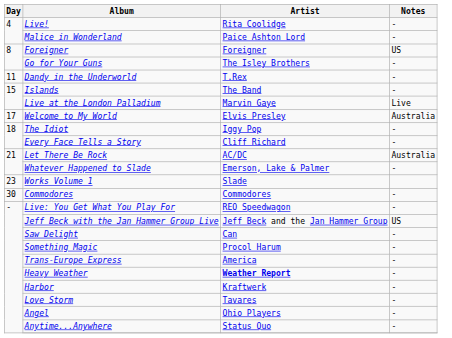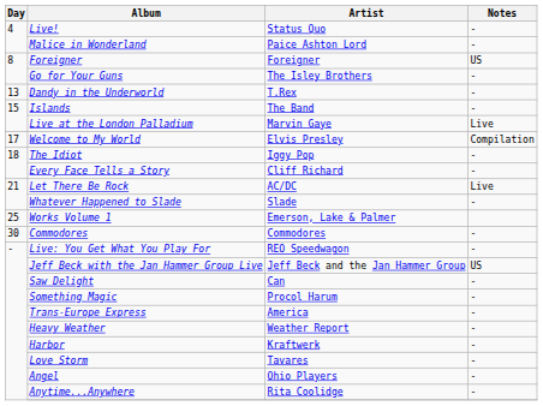 <table class="wikitable">
 <tr>
 <th>Day</th>
 <th>Album</th>
 <th>Artist</th>
 <th>Notes</th>
 </tr>
 <tr>
 <td rowspan="2" style="vertical-align:top;">4</td>
 <td><em><a href='#'>Live!</a></em></td>
-<td><a href='#'>Rita Coolidge</a></td>
+<td><a href='#'>Status Quo</a></td>
 <td>-</td>
 </tr>
 <tr>
 <td><em><a href='#'>Malice in Wonderland</a></em></td>
 <td><a href='#'>Paice Ashton Lord</a></td>
 <td>-</td>
 </tr>
 <tr>
 <td rowspan="2" style="vertical-align:top;">8</td>
 <td><em><a href='#'>Foreigner</a></em></td>
 <td><a href='#'>Foreigner</a></td>
 <td>US</td>
 </tr>
 <tr>
 <td><em><a href='#'>Go for Your Guns</a></em></td>
 <td><a href='#'>The Isley Brothers</a></td>
 <td>-</td>
 </tr>
 <tr>
-<td style="vertical-align:top;">11</td>
+<td style="vertical-align:top;">13</td>
 <td><em><a href='#'>Dandy in the Underworld</a></em></td>
 <td><a href='#'>T.Rex</a></td>
 <td>-</td>
 </tr>
 <tr>
 <td rowspan="2" style="vertical-align:top;">15</td>
 <td><em><a href='#'>Islands</a></em></td>
 <td><a href='#'>The Band</a></td>
 <td>-</td>
 </tr>
 <tr>
 <td><em><a href='#'>Live at the London Palladium</a></em></td>
 <td><a href='#'>Marvin Gaye</a></td>
 <td>Live</td>
 </tr>
 <tr>
 <td rowspan="1" style="vertical-align:top;">17</td>
 <td><em><a href='#'>Welcome to My World</a></em></td>
 <td><a href='#'>Elvis Presley</a></td>
-<td>Australia</td>
+<td>Compilation</td>
 </tr>
 <tr>
 <td rowspan="2" style="vertical-align:top;">18</td>
 <td><em><a href='#'>The Idiot</a></em></td>
 <td><a href='#'>Iggy Pop</a></td>
 <td>-</td>
 </tr>
 <tr>
 <td><em><a href='#'>Every Face Tells a Story</a></em></td>
 <td><a href='#'>Cliff Richard</a></td>
 <td>-</td>
 </tr>
 <tr>
 <td rowspan="2" style="vertical-align:top;">21</td>
 <td><em><a href='#'>Let There Be Rock</a></em></td>
 <td><a href='#'>AC/DC</a></td>
-<td>Australia</td>
+<td>Live</td>
 </tr>
 <tr>
 <td><em><a href='#'>Whatever Happened to Slade</a></em></td>
-<td><a href='#'>Emerson, Lake & Palmer</a></td>
+<td><a href='#'>Slade</a></td>
 <td>-</td>
 </tr>
 <tr>
-<td rowspan="1" style="vertical-align:top;">23</td>
+<td rowspan="1" style="vertical-align:top;">25</td>
 <td><em><a href='#'>Works Volume 1</a></em></td>
-<td><a href='#'>Slade</a></td>
+<td><a href='#'>Emerson, Lake & Palmer</a></td>
 <td></td>
 </tr>
 <tr>
 <td style="vertical-align:top;">30</td>
 <td><em><a href='#'>Commodores</a></em></td>
 <td><a href='#'>Commodores</a></td>
 <td>-</td>
 </tr>
 <tr>
 <td rowspan="11" style="vertical-align:top;">-</td>
 <td><em><a href='#'>Live: You Get What You Play For</a></em></td>
 <td><a href='#'>REO Speedwagon</a></td>
 <td>-</td>
 </tr>
 <tr>
 <td><em><a href='#'>Jeff Beck with the Jan Hammer Group Live</a></em></td>
 <td><a href='#'>Jeff Beck</a> and the <a href='#'>Jan Hammer Group</a></td>
 <td>US</td>
 </tr>
 <tr>
 <td><em><a href='#'>Saw Delight</a></em></td>
 <td><a href='#'>Can</a></td>
 <td>-</td>
 </tr>
 <tr>
 <td><em><a href='#'>Something Magic</a></em></td>
 <td><a href='#'>Procol Harum</a></td>
 <td>-</td>
 </tr>
 <tr>
 <td><em><a href='#'>Trans-Europe Express</a></em></td>
 <td><a href='#'>America</a></td>
 <td>-</td>
 </tr>
 <tr>
 <td><em><a href='#'>Heavy Weather</a></em></td>
-<td><strong><a href='#'>Weather Report</a></strong></td>
+<td><a href='#'>Weather Report</a></td>
 <td>-</td>
 </tr>
 <tr>
 <td><em><a href='#'>Harbor</a></em></td>
 <td><a href='#'>Kraftwerk</a></td>
 <td>-</td>
 </tr>
 <tr>
 <td><em><a href='#'>Love Storm</a></em></td>
 <td><a href='#'>Tavares</a></td>
 <td>-</td>
 </tr>
 <tr>
 <td><em><a href='#'>Angel</a></em></td>
 <td><a href='#'>Ohio Players</a></td>
 <td>-</td>
 </tr>
 <tr>
 <td><em><a href='#'>Anytime...Anywhere</a></em></td>
-<td><a href='#'>Status Quo</a></td>
+<td><a href='#'>Rita Coolidge</a></td>
 <td>-</td>
 </tr>
 <tr>
 </tr>
 </table>
